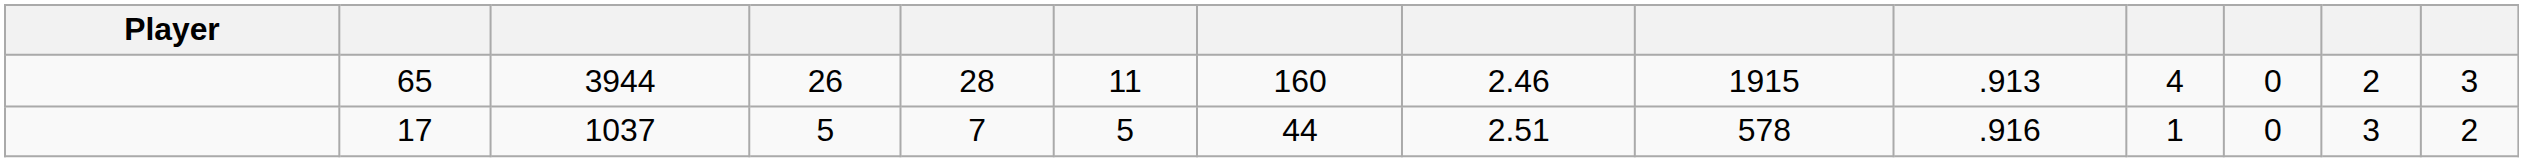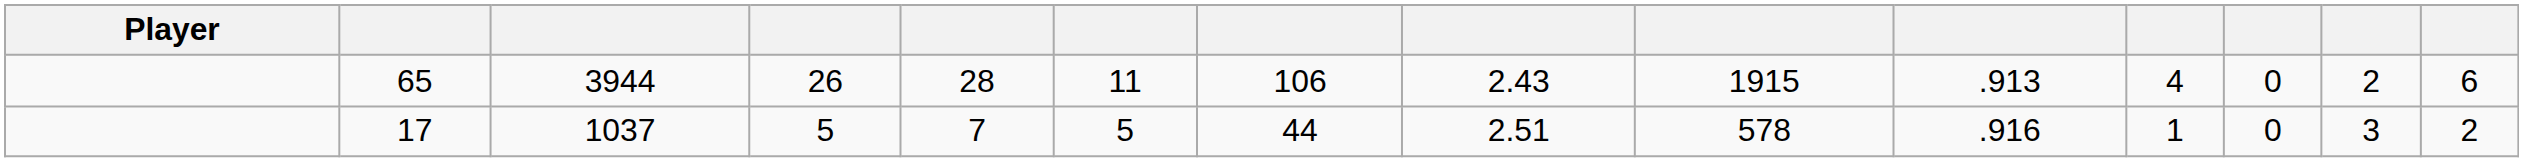 <table class="wikitable sortable" style="width:100%; text-align:center;">
 <tr style="text-align:center; background:#ddd;">
 <th>Player</th>
 <th></th>
 <th></th>
 <th></th>
 <th></th>
 <th></th>
 <th></th>
 <th></th>
 <th></th>
 <th></th>
 <th></th>
 <th></th>
 <th></th>
 <th></th>
 </tr>
 <tr>
 <td></td>
 <td>65</td>
 <td>3944</td>
 <td>26</td>
 <td>28</td>
 <td>11</td>
-<td>160</td>
-<td>2.46</td>
+<td>106</td>
+<td>2.43</td>
 <td>1915</td>
 <td>.913</td>
 <td>4</td>
 <td>0</td>
 <td>2</td>
-<td>3</td>
+<td>6</td>
 </tr>
 <tr>
 <td></td>
 <td>17</td>
 <td>1037</td>
 <td>5</td>
 <td>7</td>
 <td>5</td>
 <td>44</td>
 <td>2.51</td>
 <td>578</td>
 <td>.916</td>
 <td>1</td>
 <td>0</td>
 <td>3</td>
 <td>2</td>
 </tr>
 </table>
